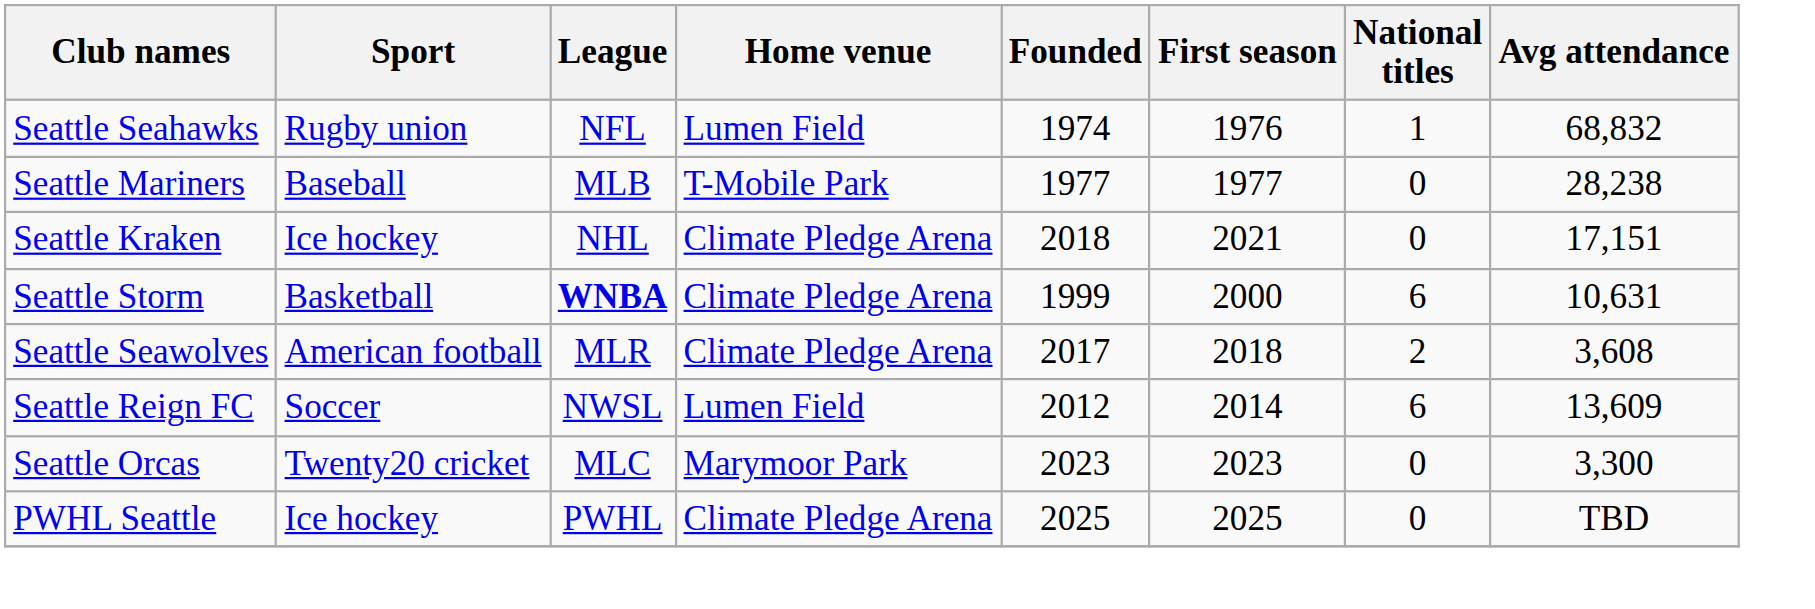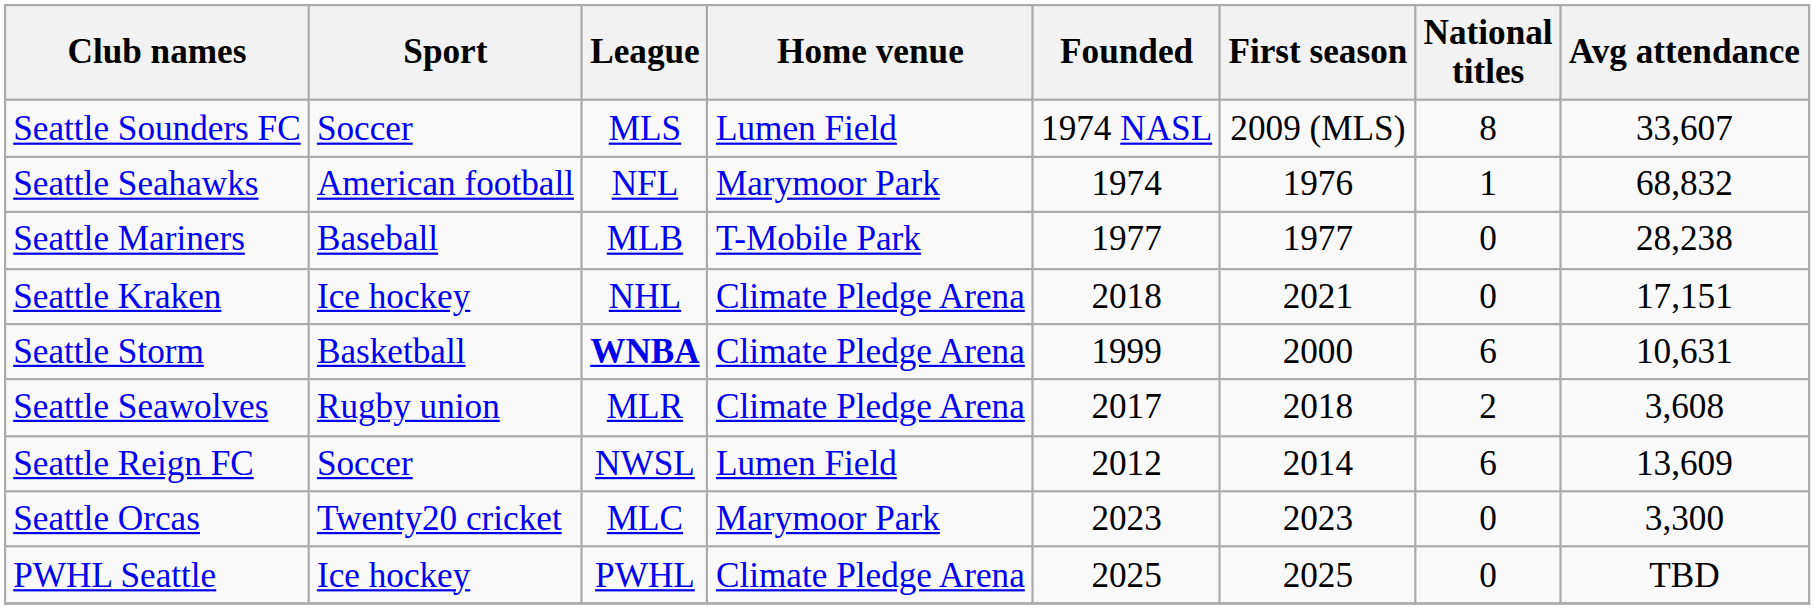 <table class="wikitable sortable">
 <tr>
 <th>Club names</th>
 <th>Sport</th>
 <th>League</th>
 <th>Home venue</th>
 <th>Founded</th>
 <th>First season</th>
 <th>National<br>titles</th>
 <th>Avg attendance</th>
 </tr>
 <tr>
+<td><a href='#'>Seattle Sounders FC</a></td>
+<td><a href='#'>Soccer</a></td>
+<td align=center><a href='#'>MLS</a></td>
+<td><a href='#'>Lumen Field</a></td>
+<td align=center>1974 <a href='#'>NASL</a></td>
+<td align=center>2009 (MLS)</td>
+<td align=center>8</td>
+<td align=center>33,607</td>
+</tr>
+<tr>
 <td><a href='#'>Seattle Seahawks</a></td>
-<td><a href='#'>Rugby union</a></td>
+<td><a href='#'>American football</a></td>
 <td align=center><a href='#'>NFL</a></td>
-<td><a href='#'>Lumen Field</a></td>
+<td><a href='#'>Marymoor Park</a></td>
 <td align=center>1974</td>
 <td align=center>1976</td>
 <td align=center>1</td>
 <td align=center>68,832</td>
 </tr>
 <tr>
 <td><a href='#'>Seattle Mariners</a></td>
 <td><a href='#'>Baseball</a></td>
 <td align=center><a href='#'>MLB</a></td>
 <td><a href='#'>T-Mobile Park</a></td>
 <td align=center>1977</td>
 <td align=center>1977</td>
 <td align=center>0</td>
 <td align=center>28,238</td>
 </tr>
 <tr>
 <td><a href='#'>Seattle Kraken</a></td>
 <td><a href='#'>Ice hockey</a></td>
 <td align=center><a href='#'>NHL</a></td>
 <td><a href='#'>Climate Pledge Arena</a></td>
 <td align=center>2018</td>
 <td align=center>2021</td>
 <td align=center>0</td>
 <td align=center>17,151</td>
 </tr>
 <tr>
 <td><a href='#'>Seattle Storm</a></td>
 <td><a href='#'>Basketball</a></td>
 <td align=center><strong><a href='#'>WNBA</a></strong></td>
 <td><a href='#'>Climate Pledge Arena</a></td>
 <td align=center>1999</td>
 <td align=center>2000</td>
 <td align=center>6</td>
 <td align=center>10,631</td>
 </tr>
 <tr>
 <td><a href='#'>Seattle Seawolves</a></td>
-<td><a href='#'>American football</a></td>
+<td><a href='#'>Rugby union</a></td>
 <td align=center><a href='#'>MLR</a></td>
 <td><a href='#'>Climate Pledge Arena</a></td>
 <td align=center>2017</td>
 <td align=center>2018</td>
 <td align=center>2</td>
 <td align=center>3,608</td>
 </tr>
 <tr>
 <td><a href='#'>Seattle Reign FC</a></td>
 <td><a href='#'>Soccer</a></td>
 <td align=center><a href='#'>NWSL</a></td>
 <td><a href='#'>Lumen Field</a></td>
 <td align=center>2012</td>
 <td align=center>2014</td>
 <td align=center>6</td>
 <td align=center>13,609</td>
 </tr>
 <tr>
 <td><a href='#'>Seattle Orcas</a></td>
 <td><a href='#'>Twenty20 cricket</a></td>
 <td align=center><a href='#'>MLC</a></td>
 <td><a href='#'>Marymoor Park</a></td>
 <td align=center>2023</td>
 <td align=center>2023</td>
 <td align=center>0</td>
 <td align=center>3,300</td>
 </tr>
 <tr>
 <td><a href='#'>PWHL Seattle</a></td>
 <td><a href='#'>Ice hockey</a></td>
 <td align=center><a href='#'>PWHL</a></td>
 <td><a href='#'>Climate Pledge Arena</a></td>
 <td align=center>2025</td>
 <td align=center>2025</td>
 <td align=center>0</td>
 <td align=center>TBD</td>
 </tr>
 <tr>
 </tr>
 </table>
